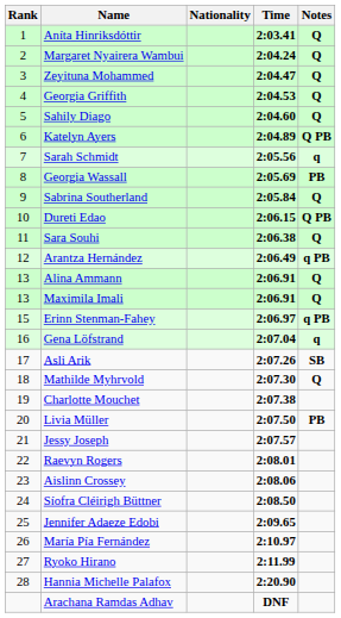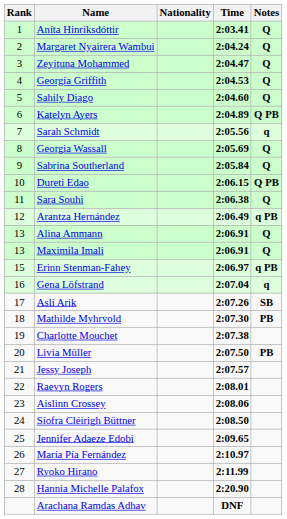 <table class="wikitable sortable" style="text-align:center">
 <tr>
 <th>Rank</th>
 <th>Name</th>
 <th>Nationality</th>
 <th>Time</th>
 <th>Notes</th>
 </tr>
 <tr bgcolor=ccffcc>
 <td>1</td>
 <td align=left><a href='#'>Aníta Hinriksdóttir</a></td>
 <td align=left></td>
 <td><strong>2:03.41</strong></td>
 <td><strong>Q</strong></td>
 </tr>
 <tr bgcolor=ccffcc>
 <td>2</td>
 <td align=left><a href='#'>Margaret Nyairera Wambui</a></td>
 <td align=left></td>
 <td><strong>2:04.24</strong></td>
 <td><strong>Q</strong></td>
 </tr>
 <tr bgcolor=ccffcc>
 <td>3</td>
 <td align=left><a href='#'>Zeyituna Mohammed</a></td>
 <td align=left></td>
 <td><strong>2:04.47</strong></td>
 <td><strong>Q</strong></td>
 </tr>
 <tr bgcolor=ccffcc>
 <td>4</td>
 <td align=left><a href='#'>Georgia Griffith</a></td>
 <td align=left></td>
 <td><strong>2:04.53</strong></td>
 <td><strong>Q</strong></td>
 </tr>
 <tr bgcolor=ccffcc>
 <td>5</td>
 <td align=left><a href='#'>Sahily Diago</a></td>
 <td align=left></td>
 <td><strong>2:04.60</strong></td>
 <td><strong>Q</strong></td>
 </tr>
 <tr bgcolor=ccffcc>
 <td>6</td>
 <td align=left><a href='#'>Katelyn Ayers</a></td>
 <td align=left></td>
 <td><strong>2:04.89</strong></td>
 <td><strong>Q PB</strong></td>
 </tr>
 <tr bgcolor=ddffdd>
 <td>7</td>
 <td align=left><a href='#'>Sarah Schmidt</a></td>
 <td align=left></td>
 <td><strong>2:05.56</strong></td>
 <td><strong>q</strong></td>
 </tr>
 <tr bgcolor=ccffcc>
 <td>8</td>
 <td align=left><a href='#'>Georgia Wassall</a></td>
 <td align=left></td>
 <td><strong>2:05.69</strong></td>
-<td><strong>PB</strong></td>
+<td><strong>Q</strong></td>
 </tr>
 <tr bgcolor=ccffcc>
 <td>9</td>
 <td align=left><a href='#'>Sabrina Southerland</a></td>
 <td align=left></td>
 <td><strong>2:05.84</strong></td>
 <td><strong>Q</strong></td>
 </tr>
 <tr bgcolor=ccffcc>
 <td>10</td>
 <td align=left><a href='#'>Dureti Edao</a></td>
 <td align=left></td>
 <td><strong>2:06.15</strong></td>
 <td><strong>Q PB</strong></td>
 </tr>
 <tr bgcolor=ccffcc>
 <td>11</td>
 <td align=left><a href='#'>Sara Souhi</a></td>
 <td align=left></td>
 <td><strong>2:06.38</strong></td>
 <td><strong>Q</strong></td>
 </tr>
 <tr bgcolor=ddffdd>
 <td>12</td>
 <td align=left><a href='#'>Arantza Hernández</a></td>
 <td align=left></td>
 <td><strong>2:06.49</strong></td>
 <td><strong>q PB</strong></td>
 </tr>
 <tr bgcolor=ccffcc>
 <td>13</td>
 <td align=left><a href='#'>Alina Ammann</a></td>
 <td align=left></td>
 <td><strong>2:06.91</strong></td>
 <td><strong>Q</strong></td>
 </tr>
 <tr bgcolor=ccffcc>
 <td>13</td>
 <td align=left><a href='#'>Maximila Imali</a></td>
 <td align=left></td>
 <td><strong>2:06.91</strong></td>
 <td><strong>Q</strong></td>
 </tr>
 <tr bgcolor=ddffdd>
 <td>15</td>
 <td align=left><a href='#'>Erinn Stenman-Fahey</a></td>
 <td align=left></td>
 <td><strong>2:06.97</strong></td>
 <td><strong>q PB</strong></td>
 </tr>
 <tr bgcolor=ddffdd>
 <td>16</td>
 <td align=left><a href='#'>Gena Löfstrand</a></td>
 <td align=left></td>
 <td><strong>2:07.04</strong></td>
 <td><strong>q</strong></td>
 </tr>
 <tr>
 <td>17</td>
 <td align=left><a href='#'>Asli Arik</a></td>
 <td align=left></td>
 <td><strong>2:07.26</strong></td>
 <td><strong>SB</strong></td>
 </tr>
 <tr>
 <td>18</td>
 <td align=left><a href='#'>Mathilde Myhrvold</a></td>
 <td align=left></td>
 <td><strong>2:07.30</strong></td>
-<td><strong>Q</strong></td>
+<td><strong>PB</strong></td>
 </tr>
 <tr>
 <td>19</td>
 <td align=left><a href='#'>Charlotte Mouchet</a></td>
 <td align=left></td>
 <td><strong>2:07.38</strong></td>
 <td></td>
 </tr>
 <tr>
 <td>20</td>
 <td align=left><a href='#'>Livia Müller</a></td>
 <td align=left></td>
 <td><strong>2:07.50</strong></td>
 <td><strong>PB</strong></td>
 </tr>
 <tr>
 <td>21</td>
 <td align=left><a href='#'>Jessy Joseph</a></td>
 <td align=left></td>
 <td><strong>2:07.57</strong></td>
 <td></td>
 </tr>
 <tr>
 <td>22</td>
 <td align=left><a href='#'>Raevyn Rogers</a></td>
 <td align=left></td>
 <td><strong>2:08.01</strong></td>
 <td></td>
 </tr>
 <tr>
 <td>23</td>
 <td align=left><a href='#'>Aislinn Crossey</a></td>
 <td align=left></td>
 <td><strong>2:08.06</strong></td>
 <td></td>
 </tr>
 <tr>
 <td>24</td>
 <td align=left><a href='#'>Síofra Cléirigh Büttner</a></td>
 <td align=left></td>
 <td><strong>2:08.50</strong></td>
 <td></td>
 </tr>
 <tr>
 <td>25</td>
 <td align=left><a href='#'>Jennifer Adaeze Edobi</a></td>
 <td align=left></td>
 <td><strong>2:09.65</strong></td>
 <td></td>
 </tr>
 <tr>
 <td>26</td>
 <td align=left><a href='#'>María Pía Fernández</a></td>
 <td align=left></td>
 <td><strong>2:10.97</strong></td>
 <td></td>
 </tr>
 <tr>
 <td>27</td>
 <td align=left><a href='#'>Ryoko Hirano</a></td>
 <td align=left></td>
 <td><strong>2:11.99</strong></td>
 <td></td>
 </tr>
 <tr>
 <td>28</td>
 <td align=left><a href='#'>Hannia Michelle Palafox</a></td>
 <td align=left></td>
 <td><strong>2:20.90</strong></td>
 <td></td>
 </tr>
 <tr>
 <td></td>
 <td align=left><a href='#'>Arachana Ramdas Adhav</a></td>
 <td align=left></td>
 <td><strong>DNF</strong></td>
 <td></td>
 </tr>
 </table>
